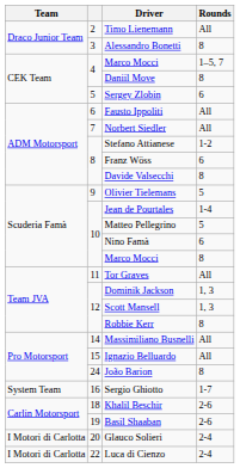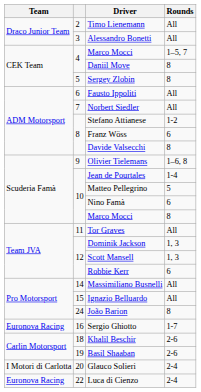 <table class="wikitable" style="font-size: 85%">
 <tr>
 <th>Team</th>
 <th></th>
 <th>Driver</th>
 <th>Rounds</th>
 </tr>
 <tr>
 <td rowspan=2 nowrap> <a href='#'>Draco Junior Team</a></td>
 <td>2</td>
 <td> <a href='#'>Timo Lienemann</a></td>
 <td>All</td>
 </tr>
 <tr>
 <td>3</td>
 <td> <a href='#'>Alessandro Bonetti</a></td>
-<td>8</td>
+<td>All</td>
 </tr>
 <tr>
 <td rowspan=3> CEK Team</td>
 <td rowspan=2>4</td>
 <td> <a href='#'>Marco Mocci</a></td>
 <td>1–5, 7</td>
 </tr>
 <tr>
 <td> <a href='#'>Daniil Move</a></td>
 <td>8</td>
 </tr>
 <tr>
 <td>5</td>
 <td> <a href='#'>Sergey Zlobin</a></td>
-<td>6</td>
+<td>8</td>
 </tr>
 <tr>
 <td rowspan=5> <a href='#'>ADM Motorsport</a></td>
 <td>6</td>
 <td> <a href='#'>Fausto Ippoliti</a></td>
 <td>All</td>
 </tr>
 <tr>
 <td>7</td>
 <td> <a href='#'>Norbert Siedler</a></td>
 <td>All</td>
 </tr>
 <tr>
 <td rowspan=3>8</td>
 <td> Stefano Attianese</td>
 <td>1-2</td>
 </tr>
 <tr>
 <td> Franz Wöss</td>
 <td>6</td>
 </tr>
 <tr>
 <td> <a href='#'>Davide Valsecchi</a></td>
 <td>8</td>
 </tr>
 <tr>
 <td rowspan=5> Scuderia Famà</td>
 <td>9</td>
 <td> <a href='#'>Olivier Tielemans</a></td>
-<td>5</td>
+<td>1–6, 8</td>
 </tr>
 <tr>
 <td rowspan=4>10</td>
 <td> <a href='#'>Jean de Pourtales</a></td>
 <td>1-4</td>
 </tr>
 <tr>
 <td> Matteo Pellegrino</td>
 <td>5</td>
 </tr>
 <tr>
 <td> Nino Famà</td>
 <td>6</td>
 </tr>
 <tr>
 <td> <a href='#'>Marco Mocci</a></td>
 <td>8</td>
 </tr>
 <tr>
 <td rowspan=4> <a href='#'>Team JVA</a></td>
 <td>11</td>
 <td> <a href='#'>Tor Graves</a></td>
 <td>All</td>
 </tr>
 <tr>
 <td rowspan=3>12</td>
 <td> <a href='#'>Dominik Jackson</a></td>
 <td>1, 3</td>
 </tr>
 <tr>
 <td> <a href='#'>Scott Mansell</a></td>
 <td>1, 3</td>
 </tr>
 <tr>
 <td> <a href='#'>Robbie Kerr</a></td>
-<td>8</td>
+<td>6</td>
 </tr>
 <tr>
 <td rowspan=3> <a href='#'>Pro Motorsport</a></td>
 <td>14</td>
 <td nowrap> <a href='#'>Massimiliano Busnelli</a></td>
 <td>All</td>
 </tr>
 <tr>
 <td>15</td>
 <td> <a href='#'>Ignazio Belluardo</a></td>
 <td>All</td>
 </tr>
 <tr>
 <td>24</td>
 <td> <a href='#'>João Barion</a></td>
 <td>8</td>
 </tr>
 <tr>
-<td> System Team</td>
+<td> <a href='#'>Euronova Racing</a></td>
 <td>16</td>
 <td> Sergio Ghiotto</td>
 <td>1-7</td>
 </tr>
 <tr>
 <td rowspan=2> <a href='#'>Carlin Motorsport</a></td>
 <td>18</td>
 <td> <a href='#'>Khalil Beschir</a></td>
 <td>2-6</td>
 </tr>
 <tr>
 <td>19</td>
 <td> <a href='#'>Basil Shaaban</a></td>
 <td>2-6</td>
 </tr>
 <tr>
 <td> I Motori di Carlotta</td>
 <td>20</td>
 <td> Glauco Solieri</td>
 <td>2-4</td>
 </tr>
 <tr>
-<td> I Motori di Carlotta</td>
+<td> <a href='#'>Euronova Racing</a></td>
 <td>22</td>
 <td> Luca di Cienzo</td>
 <td>2-4</td>
 </tr>
 </table>
